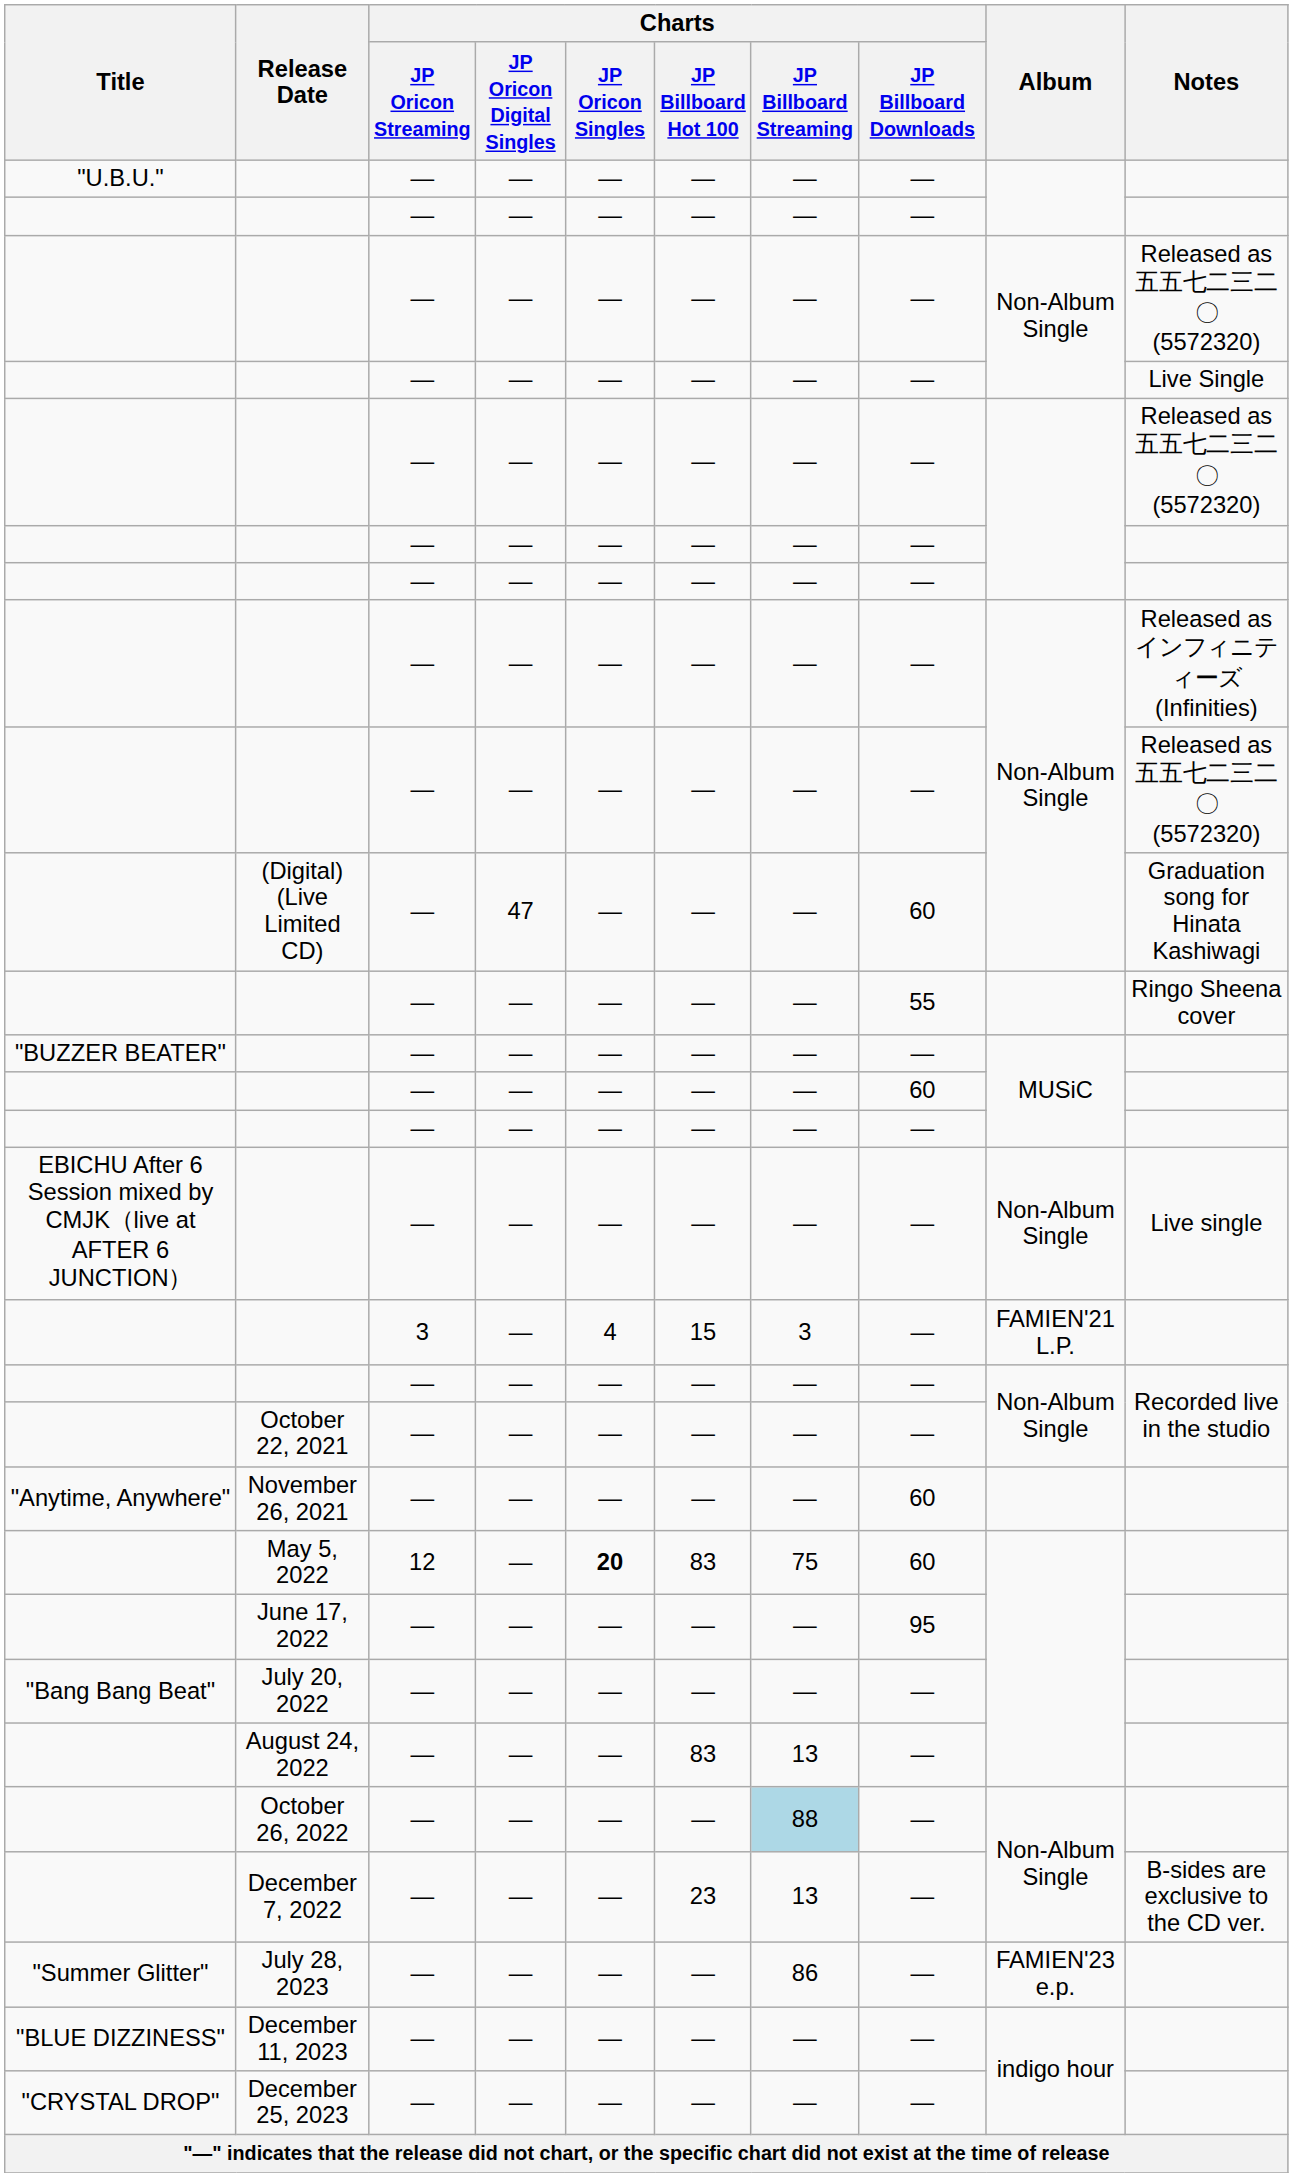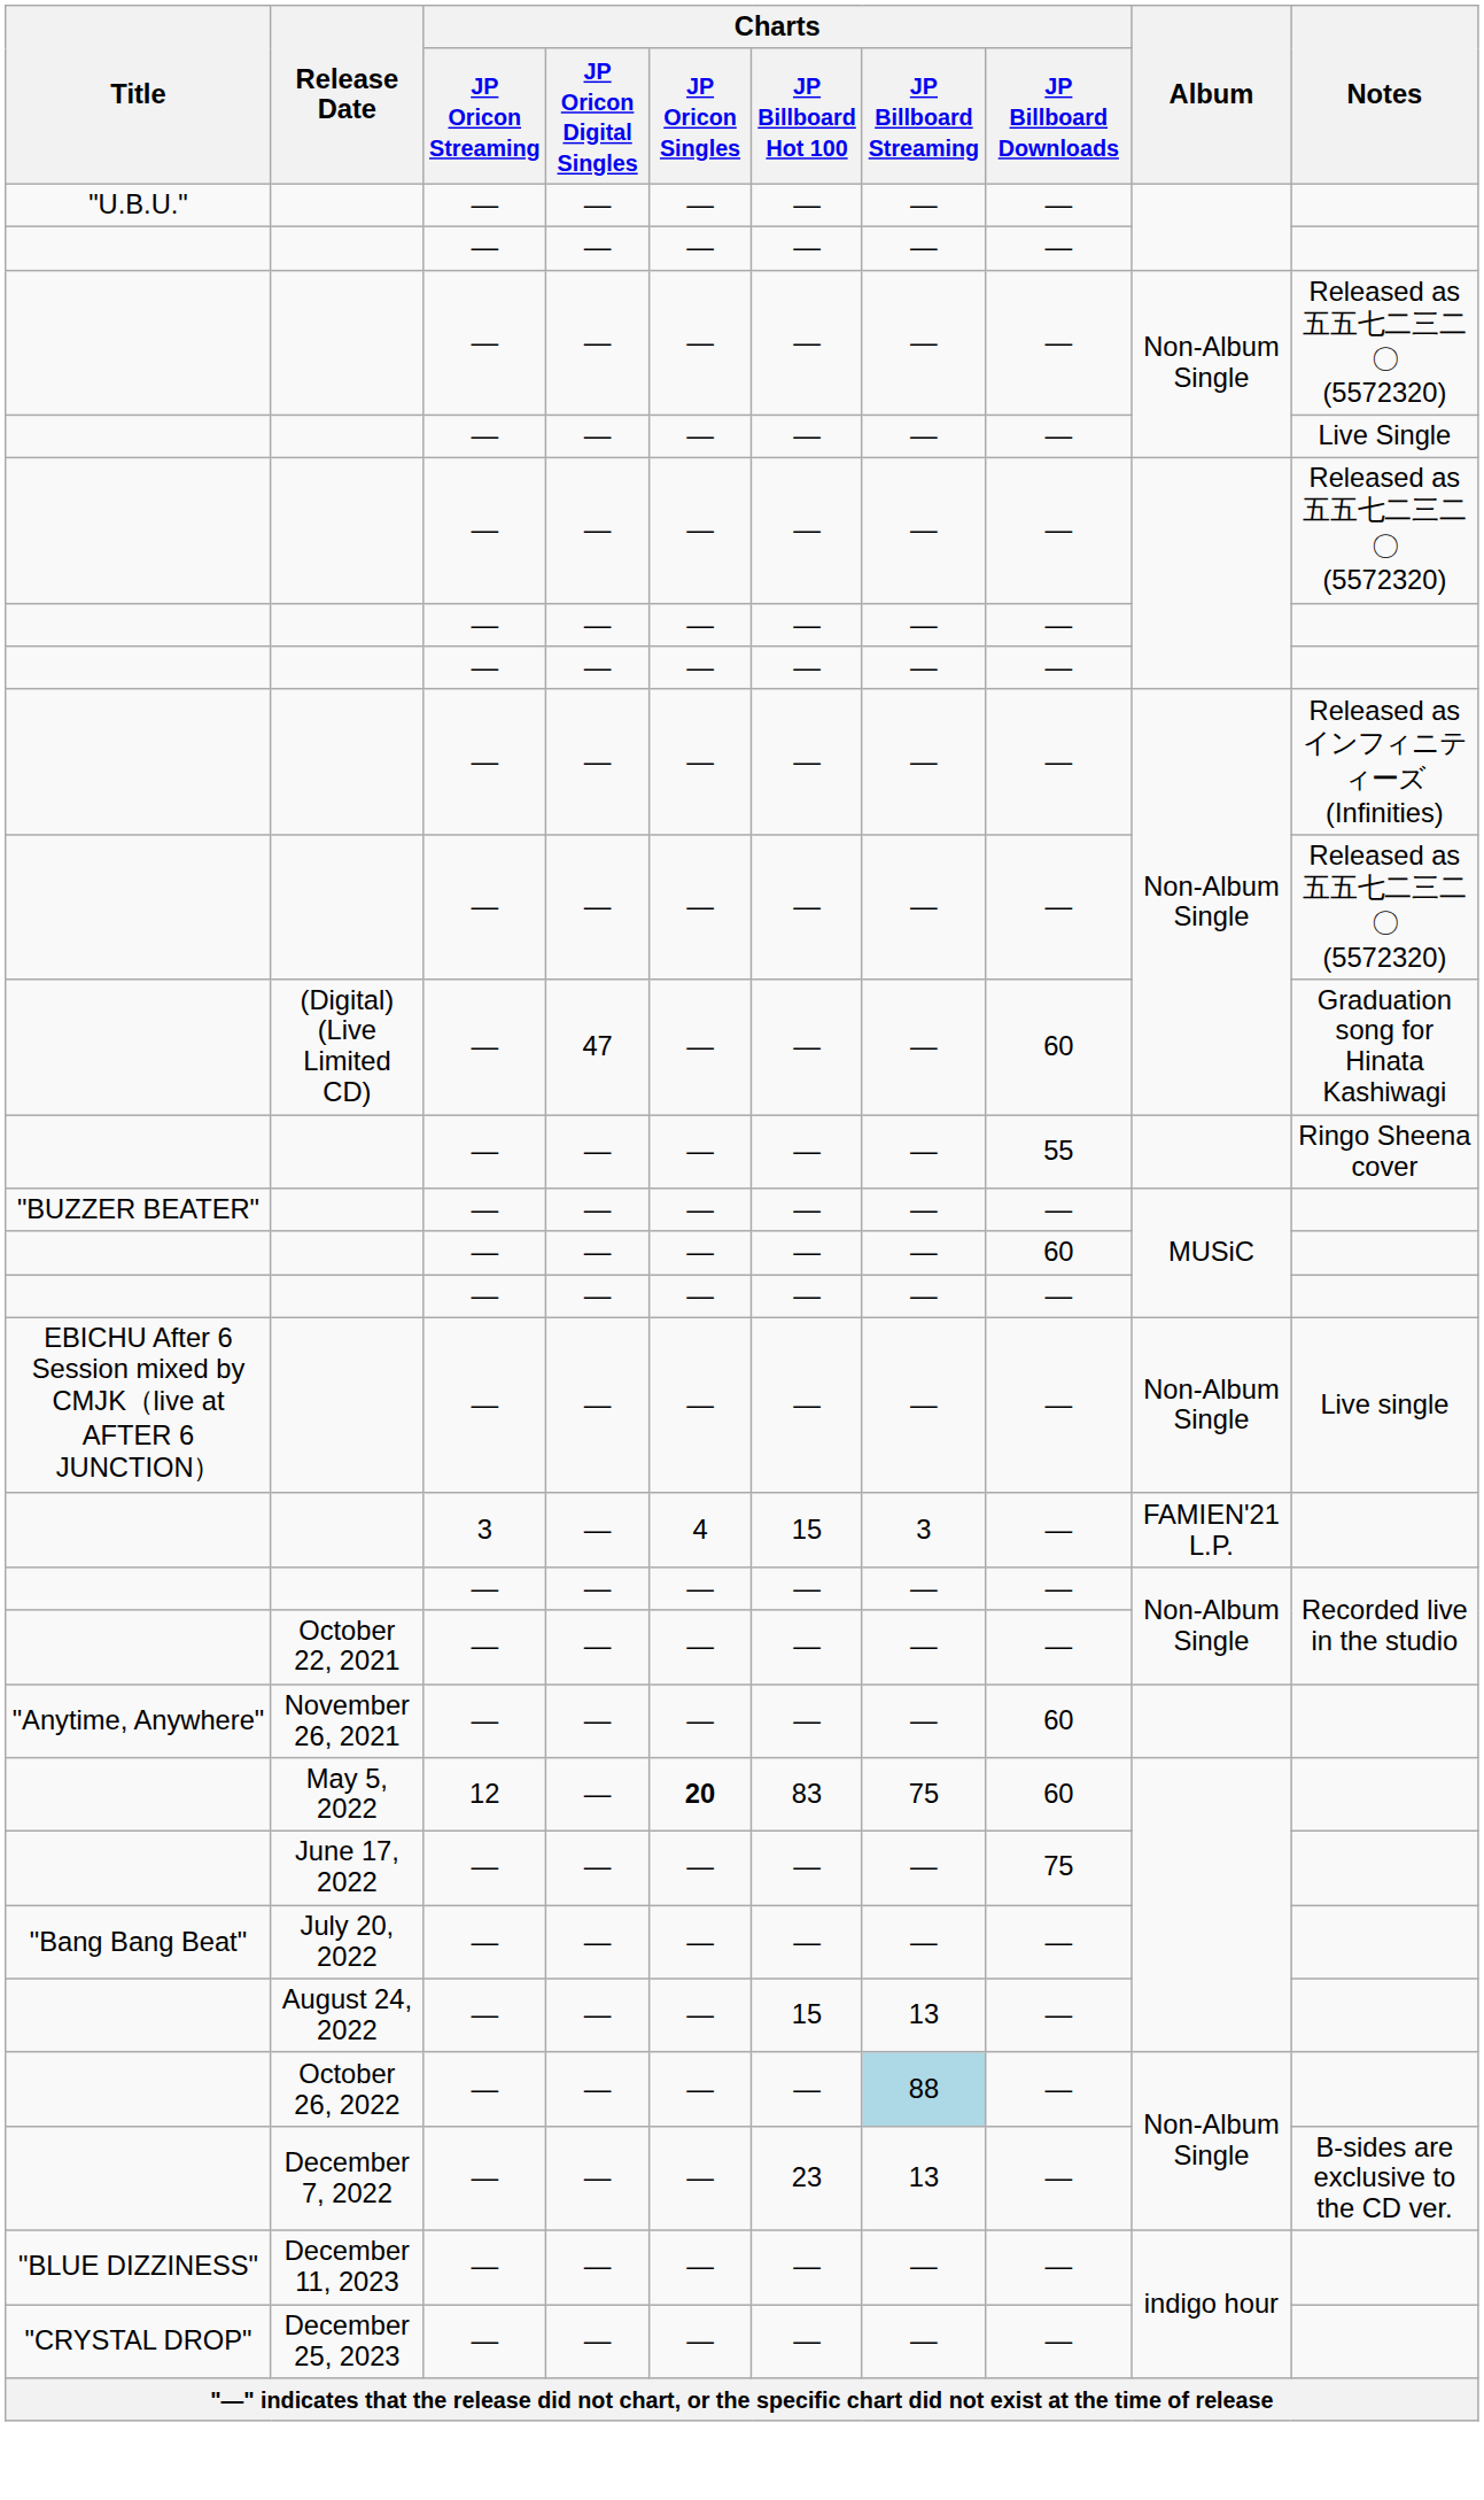 <table class="wikitable" style="text-align:center; font-size:;">
 <tr>
 <th rowspan="2">Title</th>
 <th rowspan="2">Release Date</th>
 <th colspan="6">Charts</th>
 <th rowspan="2">Album</th>
 <th rowspan="2">Notes</th>
 </tr>
 <tr>
 <th><small><a href='#'>JP<br>Oricon<br>Streaming</a></small></th>
 <th><small><a href='#'>JP<br>Oricon<br>Digital Singles</a></small></th>
 <th><small><a href='#'>JP<br>Oricon Singles</a></small></th>
 <th><small><a href='#'>JP <br>Billboard<br>Hot 100</a></small></th>
 <th><small><a href='#'>JP <br>Billboard<br>Streaming</a></small></th>
 <th><small><a href='#'>JP <br>Billboard Downloads</a><br></small></th>
 </tr>
 <tr>
 <td>"U.B.U."</td>
 <td></td>
 <td>—</td>
 <td>—</td>
 <td>—</td>
 <td>—</td>
 <td>—</td>
 <td>—</td>
 <td rowspan="2"></td>
 <td></td>
 </tr>
 <tr>
 <td></td>
 <td></td>
 <td>—</td>
 <td>—</td>
 <td>—</td>
 <td>—</td>
 <td>—</td>
 <td>—</td>
 <td></td>
 </tr>
 <tr>
 <td></td>
 <td></td>
 <td>—</td>
 <td>—</td>
 <td>—</td>
 <td>—</td>
 <td>—</td>
 <td>—</td>
 <td rowspan="2">Non-Album Single</td>
 <td>Released as 五五七二三二〇<br>(5572320)</td>
 </tr>
 <tr>
 <td></td>
 <td></td>
 <td>—</td>
 <td>—</td>
 <td>—</td>
 <td>—</td>
 <td>—</td>
 <td>—</td>
 <td>Live Single</td>
 </tr>
 <tr>
 <td></td>
 <td></td>
 <td>—</td>
 <td>—</td>
 <td>—</td>
 <td>—</td>
 <td>—</td>
 <td>—</td>
 <td rowspan="3"></td>
 <td>Released as 五五七二三二〇<br>(5572320)</td>
 </tr>
 <tr>
 <td></td>
 <td></td>
 <td>—</td>
 <td>—</td>
 <td>—</td>
 <td>—</td>
 <td>—</td>
 <td>—</td>
 <td></td>
 </tr>
 <tr>
 <td></td>
 <td></td>
 <td>—</td>
 <td>—</td>
 <td>—</td>
 <td>—</td>
 <td>—</td>
 <td>—</td>
 <td></td>
 </tr>
 <tr>
 <td></td>
 <td></td>
 <td>—</td>
 <td>—</td>
 <td>—</td>
 <td>—</td>
 <td>—</td>
 <td>—</td>
 <td rowspan="3">Non-Album Single</td>
 <td>Released as インフィニティーズ<br>(Infinities)</td>
 </tr>
 <tr>
 <td></td>
 <td></td>
 <td>—</td>
 <td>—</td>
 <td>—</td>
 <td>—</td>
 <td>—</td>
 <td>—</td>
 <td>Released as 五五七二三二〇<br>(5572320)</td>
 </tr>
 <tr>
 <td></td>
 <td> (Digital)<br> (Live Limited CD)</td>
 <td>—</td>
 <td>47</td>
 <td>—</td>
 <td>—</td>
 <td>—</td>
 <td>60</td>
 <td>Graduation song for Hinata Kashiwagi</td>
 </tr>
 <tr>
 <td></td>
 <td></td>
 <td>—</td>
 <td>—</td>
 <td>—</td>
 <td>—</td>
 <td>—</td>
 <td>55</td>
 <td></td>
 <td>Ringo Sheena cover</td>
 </tr>
 <tr>
 <td>"BUZZER BEATER"</td>
 <td></td>
 <td>—</td>
 <td>—</td>
 <td>—</td>
 <td>—</td>
 <td>—</td>
 <td>—</td>
 <td rowspan="3">MUSiC</td>
 <td></td>
 </tr>
 <tr>
 <td></td>
 <td></td>
 <td>—</td>
 <td>—</td>
 <td>—</td>
 <td>—</td>
 <td>—</td>
 <td>60</td>
 <td></td>
 </tr>
 <tr>
 <td></td>
 <td></td>
 <td>—</td>
 <td>—</td>
 <td>—</td>
 <td>—</td>
 <td>—</td>
 <td>—</td>
 <td></td>
 </tr>
 <tr>
 <td>EBICHU After 6 Session mixed by CMJK（live at AFTER 6 JUNCTION）</td>
 <td></td>
 <td>—</td>
 <td>—</td>
 <td>—</td>
 <td>—</td>
 <td>—</td>
 <td>—</td>
 <td>Non-Album Single</td>
 <td>Live single</td>
 </tr>
 <tr>
 <td></td>
 <td></td>
 <td>3</td>
 <td>—</td>
 <td>4</td>
 <td>15</td>
 <td>3</td>
 <td>—</td>
 <td>FAMIEN'21 L.P.</td>
 <td></td>
 </tr>
 <tr>
 <td></td>
 <td></td>
 <td>—</td>
 <td>—</td>
 <td>—</td>
 <td>—</td>
 <td>—</td>
 <td>—</td>
 <td rowspan="2">Non-Album Single</td>
 <td rowspan="2">Recorded live in the studio</td>
 </tr>
 <tr>
 <td></td>
 <td>October 22, 2021</td>
 <td>—</td>
 <td>—</td>
 <td>—</td>
 <td>—</td>
 <td>—</td>
 <td>—</td>
 </tr>
 <tr>
 <td>"Anytime, Anywhere"</td>
 <td>November 26, 2021</td>
 <td>—</td>
 <td>—</td>
 <td>—</td>
 <td>—</td>
 <td>—</td>
 <td>60</td>
 <td></td>
 <td></td>
 </tr>
 <tr>
 <td></td>
 <td>May 5, 2022</td>
 <td>12</td>
 <td>—</td>
 <td><strong>20</strong></td>
 <td>83</td>
 <td>75</td>
 <td>60</td>
 <td rowspan="4"></td>
 <td></td>
 </tr>
 <tr>
 <td></td>
 <td>June 17, 2022</td>
 <td>—</td>
 <td>—</td>
 <td>—</td>
 <td>—</td>
 <td>—</td>
-<td>95</td>
+<td>75</td>
 <td></td>
 </tr>
 <tr>
 <td>"Bang Bang Beat"</td>
 <td>July 20, 2022</td>
 <td>—</td>
 <td>—</td>
 <td>—</td>
 <td>—</td>
 <td>—</td>
 <td>—</td>
 <td></td>
 </tr>
 <tr>
 <td></td>
 <td>August 24, 2022</td>
 <td>—</td>
 <td>—</td>
 <td>—</td>
-<td>83</td>
+<td>15</td>
 <td>13</td>
 <td>—</td>
 <td></td>
 </tr>
 <tr>
 <td></td>
 <td>October 26, 2022</td>
 <td>—</td>
 <td>—</td>
 <td>—</td>
 <td>—</td>
 <td style="background: lightblue;">88</td>
 <td>—</td>
 <td rowspan="2">Non-Album Single</td>
 <td></td>
 </tr>
 <tr>
 <td></td>
 <td>December 7, 2022</td>
 <td>—</td>
 <td>—</td>
 <td>—</td>
 <td>23</td>
 <td>13</td>
 <td>—</td>
 <td>B-sides are exclusive to the CD ver.</td>
 </tr>
 <tr>
-<td>"Summer Glitter"</td>
-<td>July 28, 2023</td>
-<td>—</td>
-<td>—</td>
-<td>—</td>
-<td>—</td>
-<td>86</td>
-<td>—</td>
-<td>FAMIEN'23 e.p.</td>
-<td></td>
-</tr>
-<tr>
 <td>"BLUE DIZZINESS"</td>
 <td>December 11, 2023</td>
 <td>—</td>
 <td>—</td>
 <td>—</td>
 <td>—</td>
 <td>—</td>
 <td>—</td>
 <td rowspan="2">indigo hour</td>
 <td></td>
 </tr>
 <tr>
 <td>"CRYSTAL DROP"</td>
 <td>December 25, 2023</td>
 <td>—</td>
 <td>—</td>
 <td>—</td>
 <td>—</td>
 <td>—</td>
 <td>—</td>
 <td></td>
 </tr>
 <tr>
 <th colspan="10"><small>"—" indicates that the release did not chart, or the specific chart did not exist at the time of release</small></th>
 </tr>
 </table>
